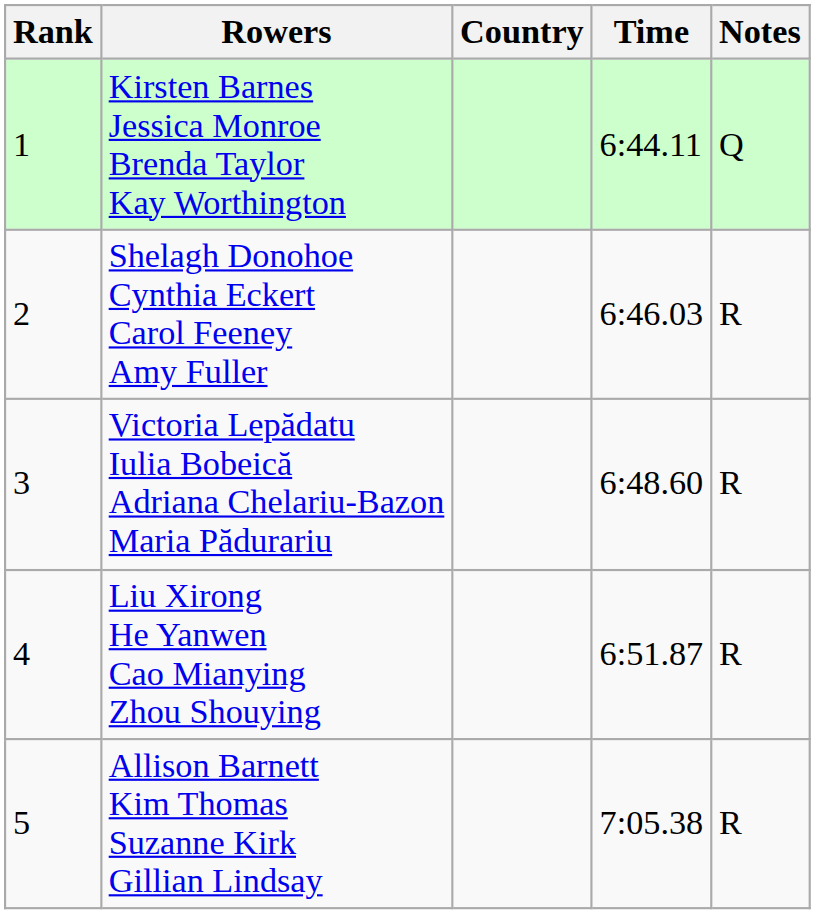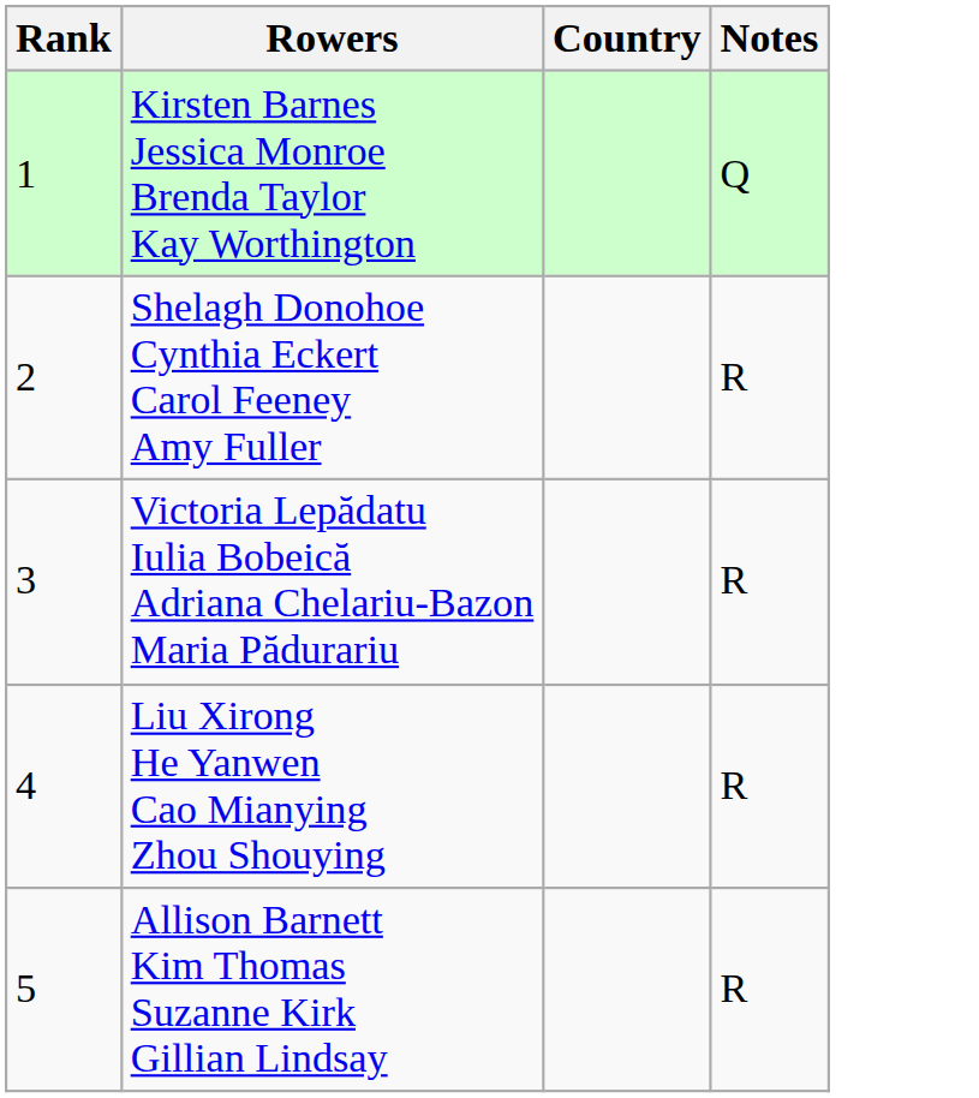 <table class="wikitable">
 <tr>
 <th>Rank</th>
 <th>Rowers</th>
 <th>Country</th>
-<th>Time</th>
 <th>Notes</th>
 </tr>
 <tr bgcolor=ccffcc>
 <td>1</td>
 <td><a href='#'>Kirsten Barnes</a><br><a href='#'>Jessica Monroe</a><br><a href='#'>Brenda Taylor</a><br><a href='#'>Kay Worthington</a></td>
 <td></td>
-<td>6:44.11</td>
 <td>Q</td>
 </tr>
 <tr>
 <td>2</td>
 <td><a href='#'>Shelagh Donohoe</a><br><a href='#'>Cynthia Eckert</a><br><a href='#'>Carol Feeney</a><br><a href='#'>Amy Fuller</a></td>
 <td></td>
-<td>6:46.03</td>
 <td>R</td>
 </tr>
 <tr>
 <td>3</td>
 <td><a href='#'>Victoria Lepădatu</a><br><a href='#'>Iulia Bobeică</a><br><a href='#'>Adriana Chelariu-Bazon</a><br><a href='#'>Maria Pădurariu</a></td>
 <td></td>
-<td>6:48.60</td>
 <td>R</td>
 </tr>
 <tr>
 <td>4</td>
 <td><a href='#'>Liu Xirong</a><br><a href='#'>He Yanwen</a><br><a href='#'>Cao Mianying</a><br><a href='#'>Zhou Shouying</a></td>
 <td></td>
-<td>6:51.87</td>
 <td>R</td>
 </tr>
 <tr>
 <td>5</td>
 <td><a href='#'>Allison Barnett</a><br> <a href='#'>Kim Thomas</a><br> <a href='#'>Suzanne Kirk</a><br> <a href='#'>Gillian Lindsay</a></td>
 <td></td>
-<td>7:05.38</td>
 <td>R</td>
 </tr>
 </table>
